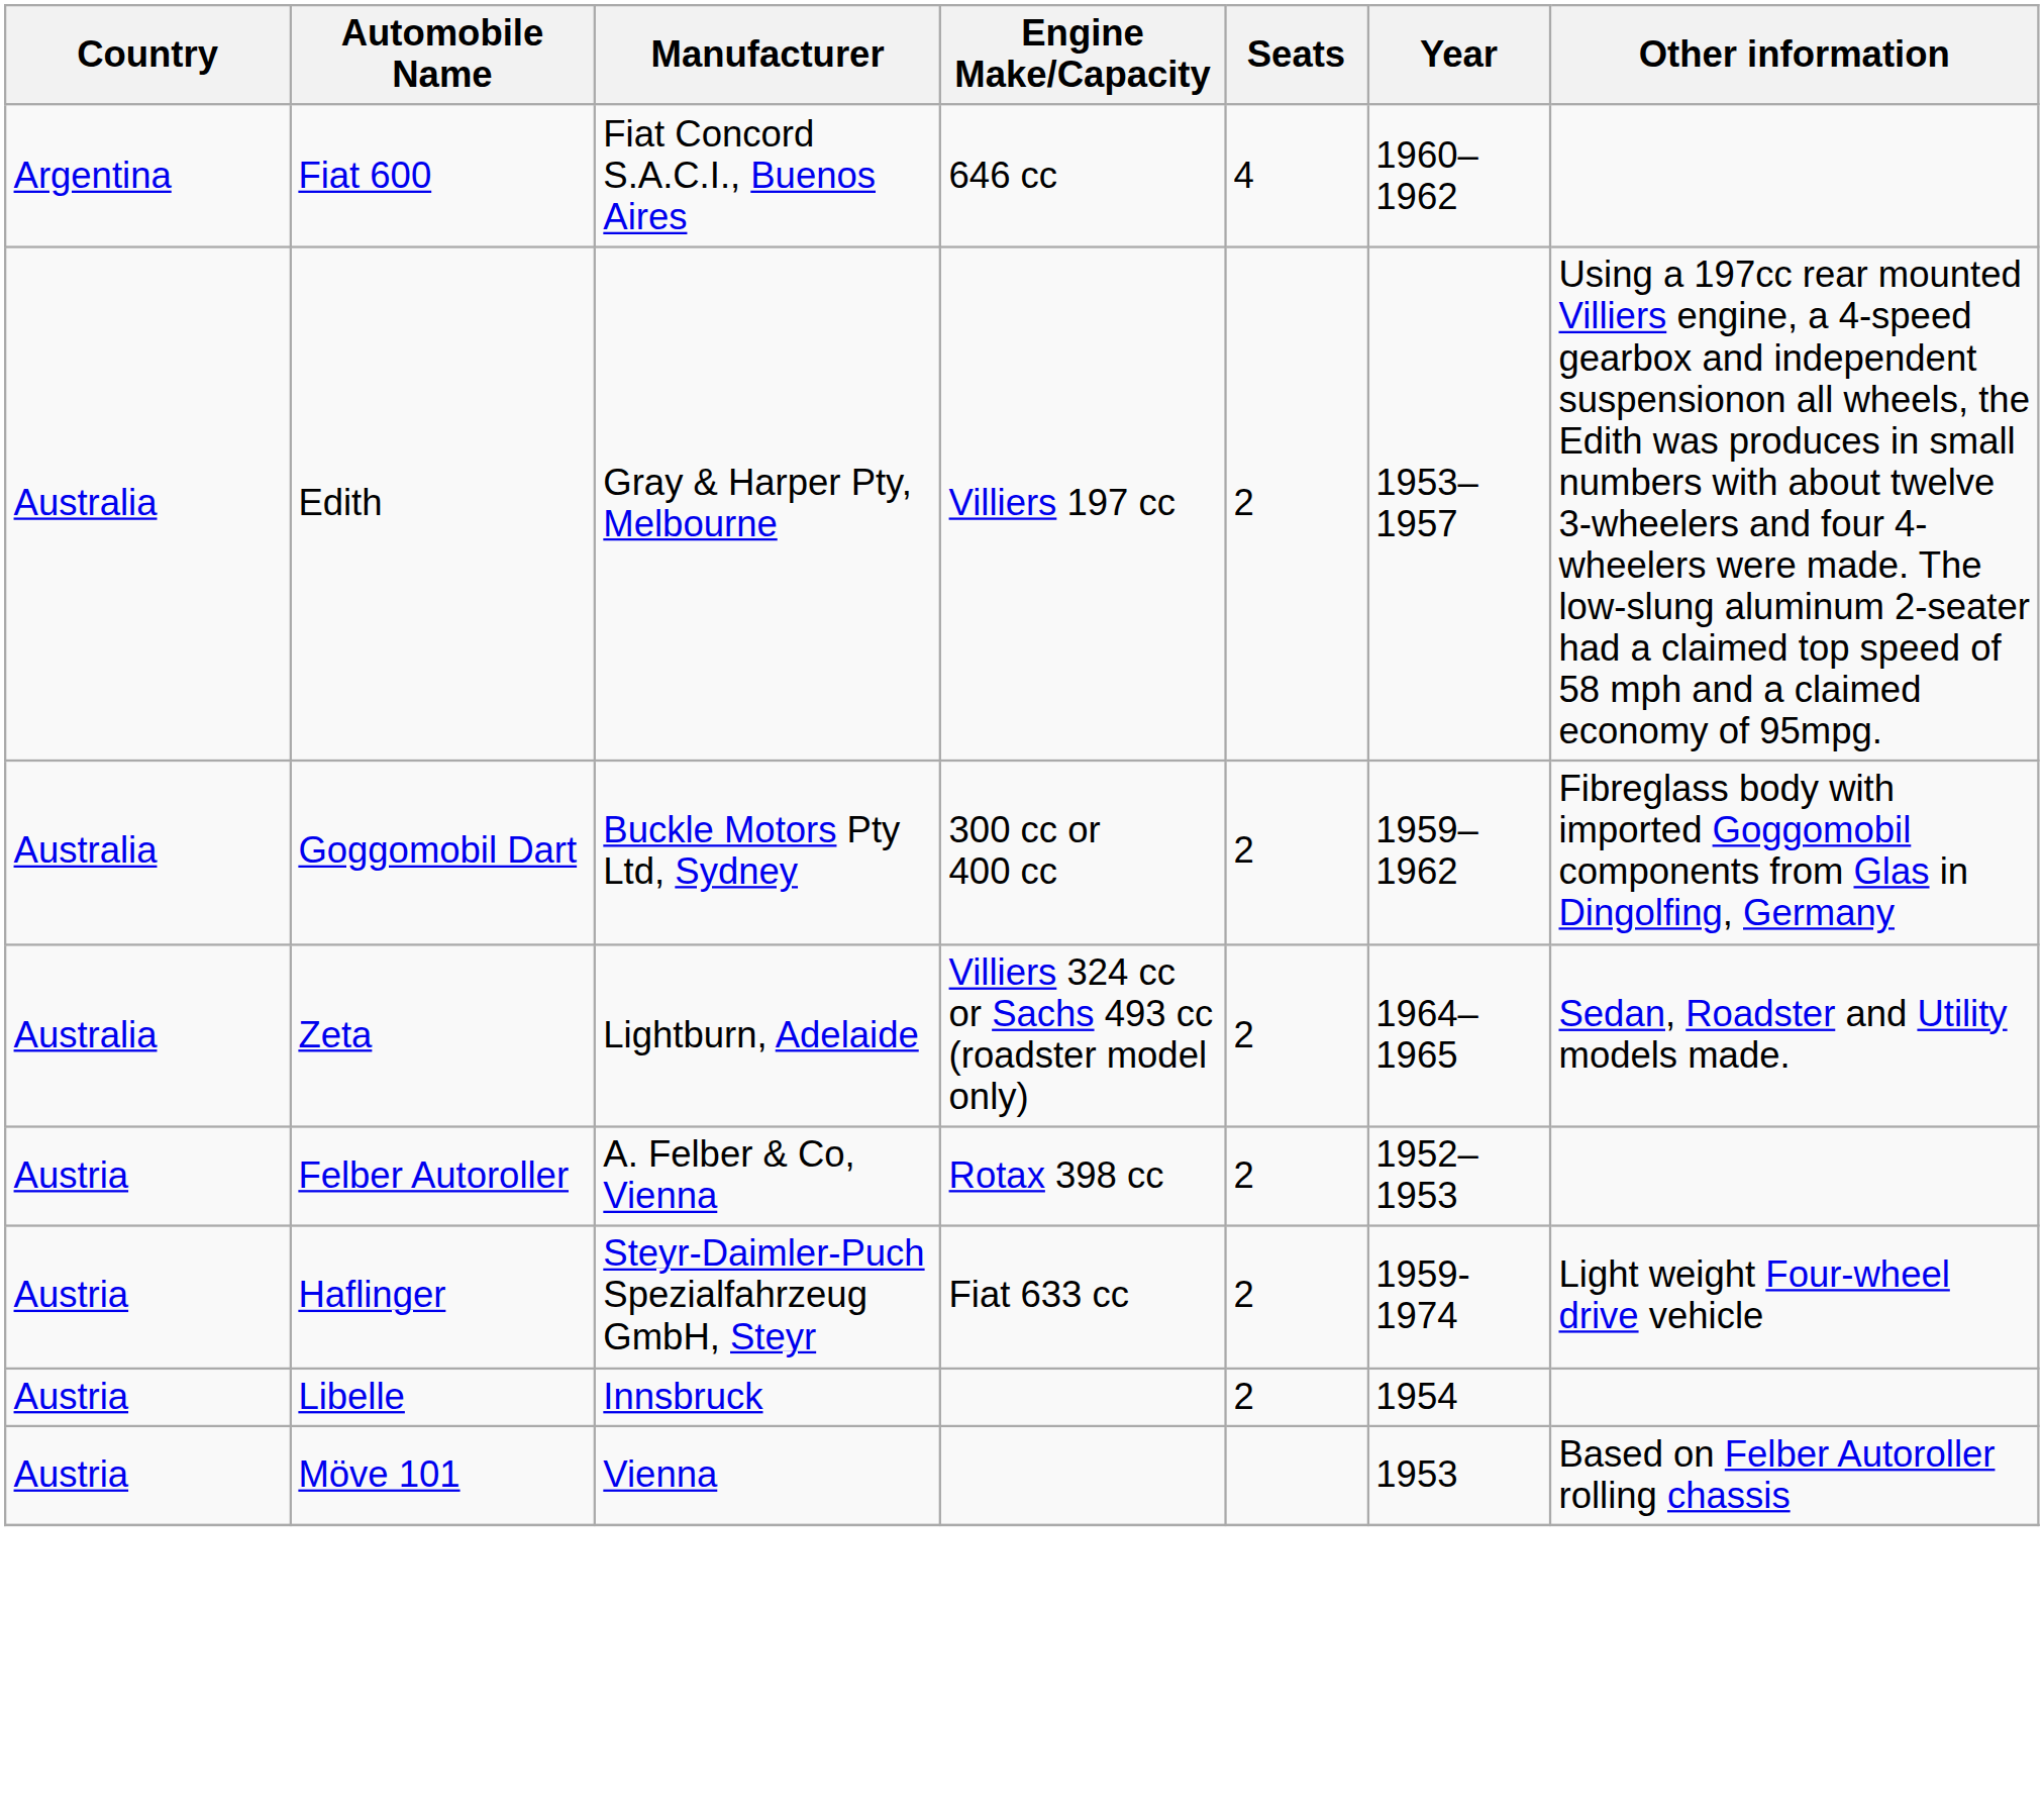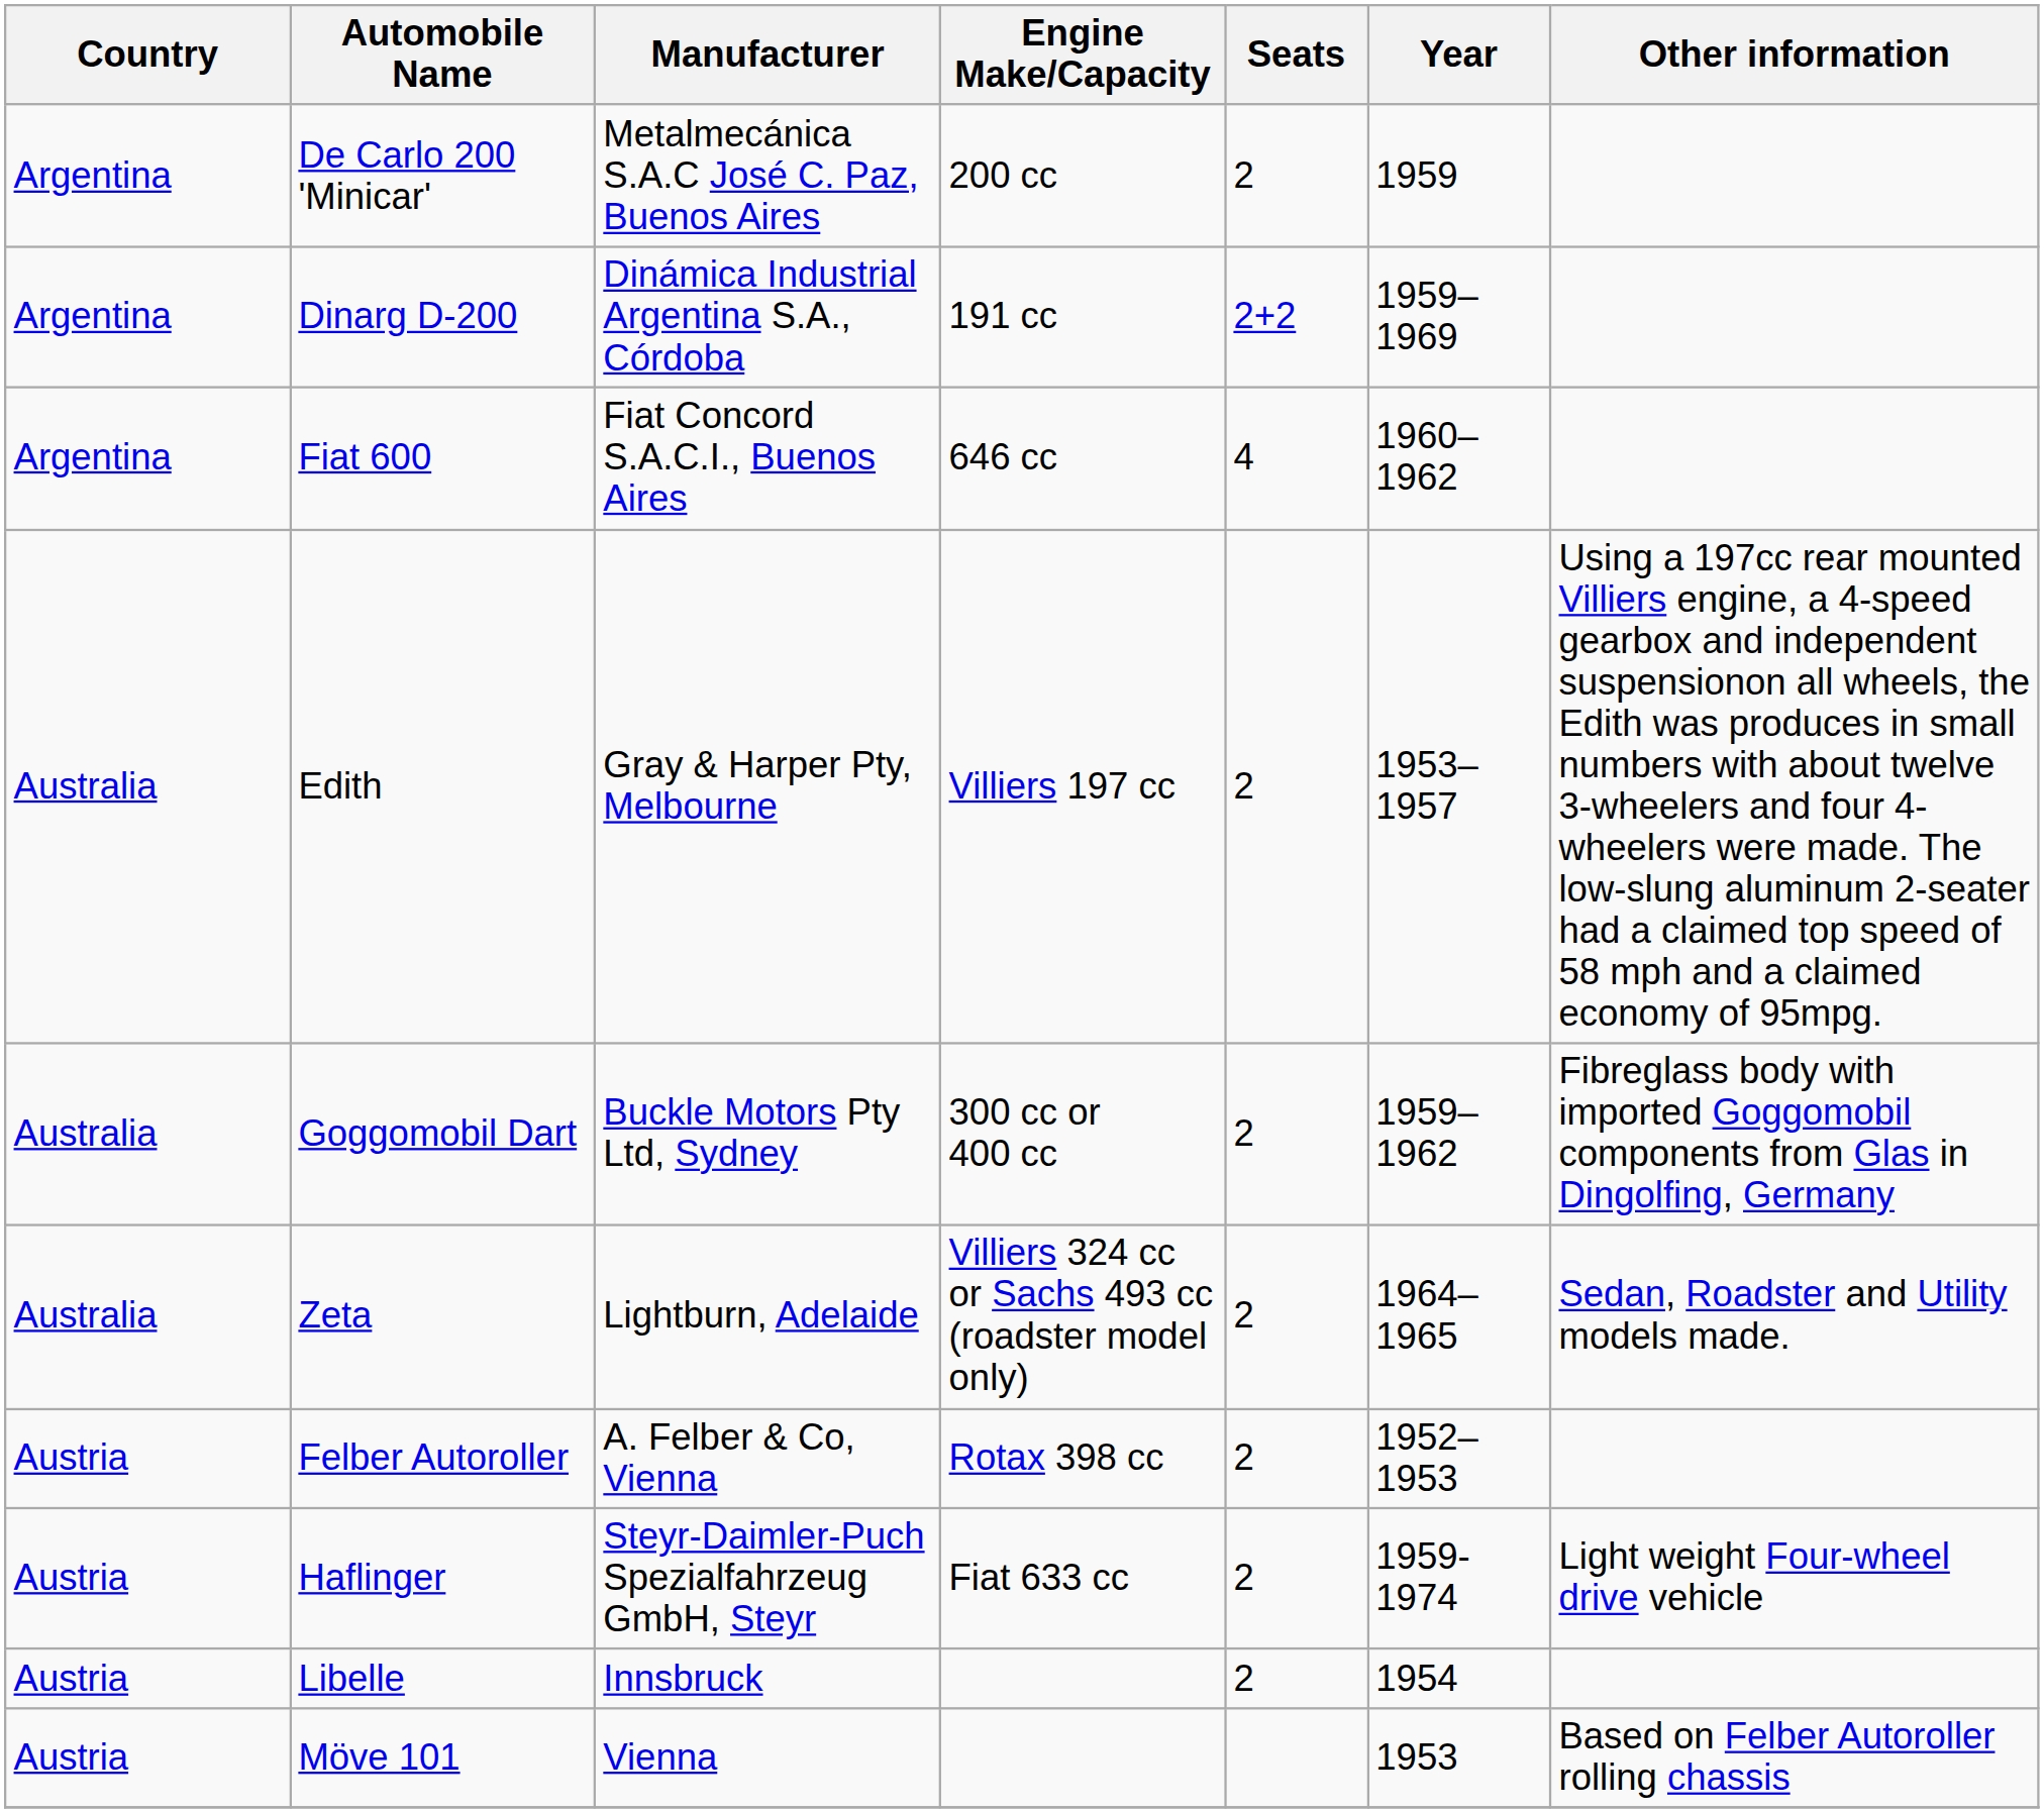 <table class="wikitable sortable"  width="100%">
 <tr>
 <th width="14%">Country</th>
 <th width="15%">Automobile Name</th>
 <th width="17%">Manufacturer</th>
 <th width="14%">Engine Make/Capacity</th>
 <th width="7%">Seats</th>
 <th width="9%">Year</th>
 <th width="24%">Other information</th>
+</tr>
+<tr>
+<td><a href='#'>Argentina</a></td>
+<td><a href='#'>De Carlo 200</a> 'Minicar'</td>
+<td>Metalmecánica S.A.C <a href='#'>José C. Paz, Buenos Aires</a></td>
+<td>200 cc</td>
+<td>2</td>
+<td>1959</td>
+<td></td>
+</tr>
+<tr>
+<td><a href='#'>Argentina</a></td>
+<td><a href='#'>Dinarg D-200</a></td>
+<td><a href='#'>Dinámica Industrial Argentina</a> S.A., <a href='#'>Córdoba</a></td>
+<td>191 cc</td>
+<td><a href='#'>2+2</a></td>
+<td>1959–1969</td>
+<td></td>
 </tr>
 <tr>
 <td><a href='#'>Argentina</a></td>
 <td><a href='#'>Fiat 600</a></td>
 <td>Fiat Concord S.A.C.I., <a href='#'>Buenos Aires</a></td>
 <td>646 cc</td>
 <td>4</td>
 <td>1960–1962</td>
 <td></td>
 </tr>
 <tr>
 <td><a href='#'>Australia</a></td>
 <td>Edith</td>
 <td>Gray & Harper Pty, <a href='#'>Melbourne</a></td>
 <td><a href='#'>Villiers</a>  197 cc</td>
 <td>2</td>
 <td>1953–1957</td>
 <td>Using a 197cc rear mounted <a href='#'>Villiers</a> engine, a 4-speed gearbox and independent suspensionon all wheels, the Edith was produces in small numbers with about twelve 3-wheelers and four 4-wheelers were made. The low-slung aluminum 2-seater had a claimed top speed of 58 mph and a claimed economy of 95mpg.</td>
 </tr>
 <tr>
 <td><a href='#'>Australia</a></td>
 <td><a href='#'>Goggomobil Dart</a></td>
 <td><a href='#'>Buckle Motors</a> Pty Ltd, <a href='#'>Sydney</a></td>
 <td>300 cc  or 400 cc</td>
 <td>2</td>
 <td>1959–1962</td>
 <td>Fibreglass body with imported <a href='#'>Goggomobil</a> components from <a href='#'>Glas</a> in <a href='#'>Dingolfing</a>, <a href='#'>Germany</a></td>
 </tr>
 <tr>
 <td><a href='#'>Australia</a></td>
 <td><a href='#'>Zeta</a></td>
 <td>Lightburn, <a href='#'>Adelaide</a></td>
 <td><a href='#'>Villiers</a> 324 cc  or <a href='#'>Sachs</a> 493 cc (roadster model only)</td>
 <td>2</td>
 <td>1964–1965</td>
 <td><a href='#'>Sedan</a>, <a href='#'>Roadster</a> and <a href='#'>Utility</a> models made.</td>
 </tr>
 <tr>
 <td><a href='#'>Austria</a></td>
 <td><a href='#'>Felber Autoroller</a></td>
 <td>A. Felber & Co, <a href='#'>Vienna</a></td>
 <td><a href='#'>Rotax</a> 398 cc</td>
 <td>2</td>
 <td>1952–1953</td>
 <td></td>
 </tr>
 <tr>
 <td><a href='#'>Austria</a></td>
 <td><a href='#'>Haflinger</a></td>
 <td><a href='#'>Steyr-Daimler-Puch</a> Spezialfahrzeug GmbH, <a href='#'>Steyr</a></td>
 <td>Fiat 633 cc</td>
 <td>2</td>
 <td>1959-1974</td>
 <td>Light weight <a href='#'>Four-wheel drive</a> vehicle</td>
 </tr>
 <tr>
 <td><a href='#'>Austria</a></td>
 <td><a href='#'>Libelle</a></td>
 <td><a href='#'>Innsbruck</a></td>
 <td></td>
 <td>2</td>
 <td>1954</td>
 <td></td>
 </tr>
 <tr>
 <td><a href='#'>Austria</a></td>
 <td><a href='#'>Möve 101</a></td>
 <td><a href='#'>Vienna</a></td>
 <td></td>
 <td></td>
 <td>1953</td>
 <td>Based on <a href='#'>Felber Autoroller</a> rolling <a href='#'>chassis</a></td>
 </tr>
 <tr>
 </tr>
 </table>
